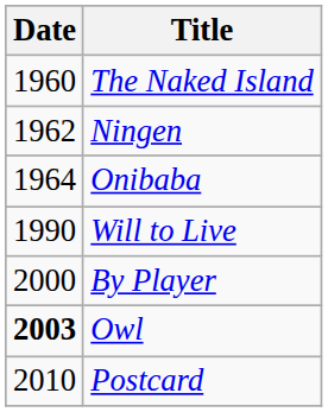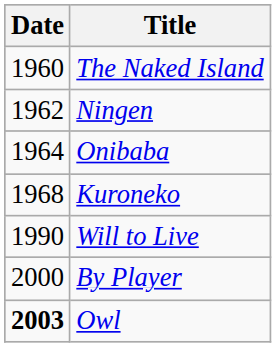 <table class=wikitable>
 <tr>
 <th>Date</th>
 <th>Title</th>
 </tr>
 <tr>
 <td>1960</td>
 <td><em><a href='#'>The Naked Island</a></em></td>
 </tr>
 <tr>
 <td>1962</td>
 <td><em><a href='#'>Ningen</a></em></td>
 </tr>
 <tr>
 <td>1964</td>
 <td><em><a href='#'>Onibaba</a></em></td>
 </tr>
 <tr>
+<td>1968</td>
+<td><em><a href='#'>Kuroneko</a></em></td>
+</tr>
+<tr>
 <td>1990</td>
 <td><em><a href='#'>Will to Live</a></em></td>
 </tr>
 <tr>
 <td>2000</td>
 <td><em><a href='#'>By Player</a></em></td>
 </tr>
 <tr>
 <td><strong>2003</strong></td>
 <td><em><a href='#'>Owl</a></em></td>
 </tr>
-<tr>
-<td>2010</td>
-<td><em><a href='#'>Postcard</a></em></td>
-</tr>
 </table>
